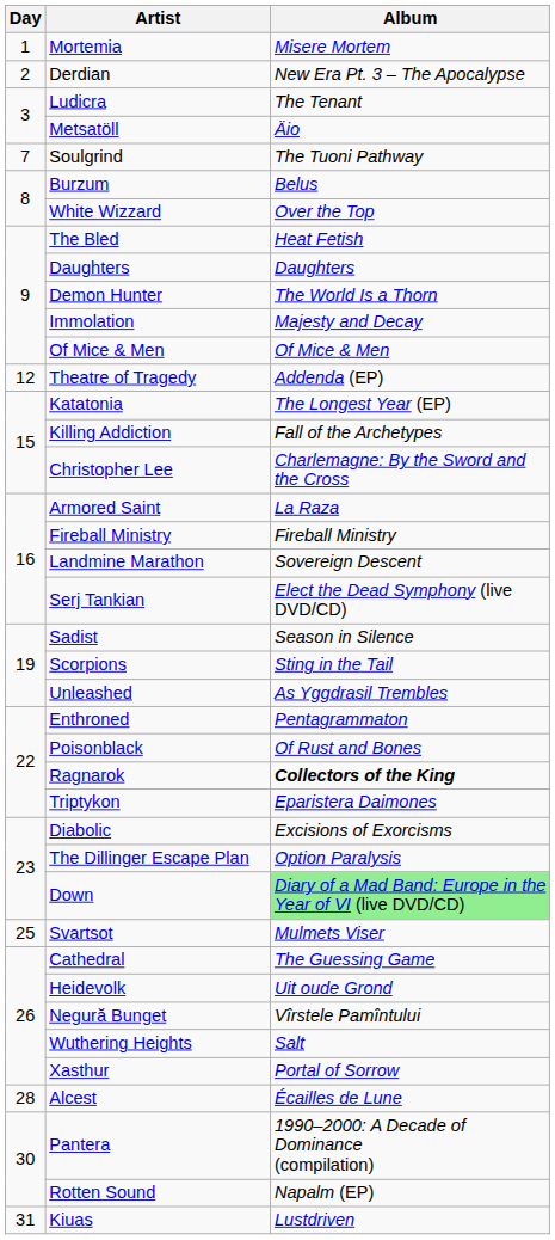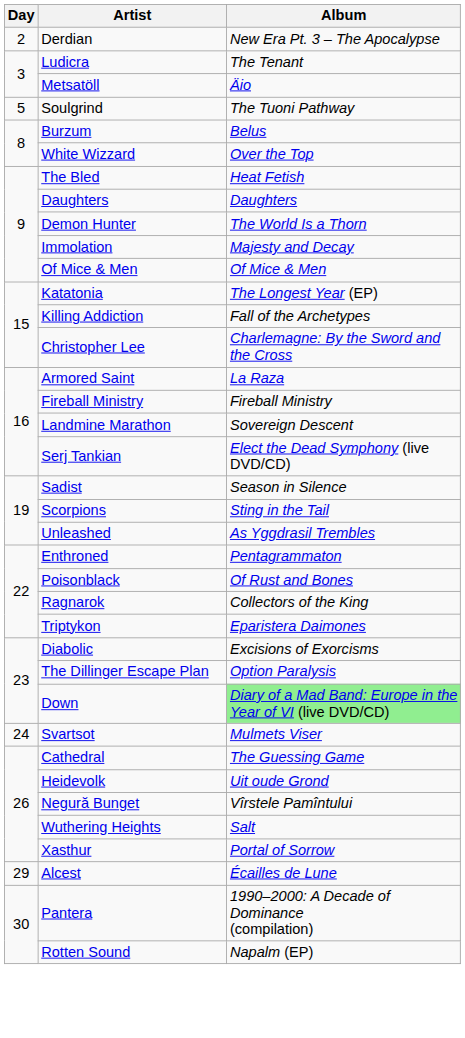 <table class="wikitable">
 <tr>
 <th style="width:20px;">Day</th>
 <th style="width:200px;">Artist</th>
 <th style="width:250px;">Album</th>
-</tr>
-<tr>
-<td style="text-align:center;">1</td>
-<td><a href='#'>Mortemia</a></td>
-<td><em><a href='#'>Misere Mortem</a></em></td>
 </tr>
 <tr>
 <td style="text-align:center;">2</td>
 <td>Derdian</td>
 <td><em>New Era Pt. 3 – The Apocalypse</em></td>
 </tr>
 <tr>
 <td style="text-align:center;" rowspan="2">3</td>
 <td><a href='#'>Ludicra</a></td>
 <td><em>The Tenant</em></td>
 </tr>
 <tr>
 <td><a href='#'>Metsatöll</a></td>
 <td><em><a href='#'>Äio</a></em></td>
 </tr>
 <tr>
-<td style="text-align:center;">7</td>
+<td style="text-align:center;">5</td>
 <td>Soulgrind</td>
 <td><em>The Tuoni Pathway</em></td>
 </tr>
 <tr>
 <td style="text-align:center;" rowspan="2">8</td>
 <td><a href='#'>Burzum</a></td>
 <td><em><a href='#'>Belus</a></em></td>
 </tr>
 <tr>
 <td><a href='#'>White Wizzard</a></td>
 <td><em><a href='#'>Over the Top</a></em></td>
 </tr>
 <tr>
 <td style="text-align:center;" rowspan="5">9</td>
 <td><a href='#'>The Bled</a></td>
 <td><em><a href='#'>Heat Fetish</a></em></td>
 </tr>
 <tr>
 <td><a href='#'>Daughters</a></td>
 <td><em><a href='#'>Daughters</a></em></td>
 </tr>
 <tr>
 <td><a href='#'>Demon Hunter</a></td>
 <td><em><a href='#'>The World Is a Thorn</a></em></td>
 </tr>
 <tr>
 <td><a href='#'>Immolation</a></td>
 <td><em><a href='#'>Majesty and Decay</a></em></td>
 </tr>
 <tr>
 <td><a href='#'>Of Mice & Men</a></td>
 <td><em><a href='#'>Of Mice & Men</a></em></td>
-</tr>
-<tr>
-<td style="text-align:center;">12</td>
-<td><a href='#'>Theatre of Tragedy</a></td>
-<td><em><a href='#'>Addenda</a></em> (EP)</td>
 </tr>
 <tr>
 <td style="text-align:center;" rowspan="3">15</td>
 <td><a href='#'>Katatonia</a></td>
 <td><em><a href='#'>The Longest Year</a></em> (EP)</td>
 </tr>
 <tr>
 <td><a href='#'>Killing Addiction</a></td>
 <td><em>Fall of the Archetypes</em></td>
 </tr>
 <tr>
 <td><a href='#'>Christopher Lee</a></td>
 <td><em><a href='#'>Charlemagne: By the Sword and the Cross</a></em></td>
 </tr>
 <tr>
 <td style="text-align:center;" rowspan="4">16</td>
 <td><a href='#'>Armored Saint</a></td>
 <td><em><a href='#'>La Raza</a></em></td>
 </tr>
 <tr>
 <td><a href='#'>Fireball Ministry</a></td>
 <td><em>Fireball Ministry</em></td>
 </tr>
 <tr>
 <td><a href='#'>Landmine Marathon</a></td>
 <td><em>Sovereign Descent</em></td>
 </tr>
 <tr>
 <td><a href='#'>Serj Tankian</a></td>
 <td><em><a href='#'>Elect the Dead Symphony</a></em> (live DVD/CD)</td>
 </tr>
 <tr>
 <td style="text-align:center;" rowspan="3">19</td>
 <td><a href='#'>Sadist</a></td>
 <td><em>Season in Silence</em></td>
 </tr>
 <tr>
 <td><a href='#'>Scorpions</a></td>
 <td><em><a href='#'>Sting in the Tail</a></em></td>
 </tr>
 <tr>
 <td><a href='#'>Unleashed</a></td>
 <td><em><a href='#'>As Yggdrasil Trembles</a></em></td>
 </tr>
 <tr>
 <td style="text-align:center;" rowspan="4">22</td>
 <td><a href='#'>Enthroned</a></td>
 <td><em><a href='#'>Pentagrammaton</a></em></td>
 </tr>
 <tr>
 <td><a href='#'>Poisonblack</a></td>
 <td><em><a href='#'>Of Rust and Bones</a></em></td>
 </tr>
 <tr>
 <td><a href='#'>Ragnarok</a></td>
-<td><strong><em>Collectors of the King</em></strong></td>
+<td><em>Collectors of the King</em></td>
 </tr>
 <tr>
 <td><a href='#'>Triptykon</a></td>
 <td><em><a href='#'>Eparistera Daimones</a></em></td>
 </tr>
 <tr>
 <td style="text-align:center;" rowspan="3">23</td>
 <td><a href='#'>Diabolic</a></td>
 <td><em>Excisions of Exorcisms</em></td>
 </tr>
 <tr>
 <td><a href='#'>The Dillinger Escape Plan</a></td>
 <td><em><a href='#'>Option Paralysis</a></em></td>
 </tr>
 <tr>
 <td><a href='#'>Down</a></td>
 <td style="background: lightgreen;"><em><a href='#'>Diary of a Mad Band: Europe in the Year of VI</a></em> (live DVD/CD)</td>
 </tr>
 <tr>
-<td style="text-align:center;">25</td>
+<td style="text-align:center;">24</td>
 <td><a href='#'>Svartsot</a></td>
 <td><em><a href='#'>Mulmets Viser</a></em></td>
 </tr>
 <tr>
 <td style="text-align:center;" rowspan="5">26</td>
 <td><a href='#'>Cathedral</a></td>
 <td><em><a href='#'>The Guessing Game</a></em></td>
 </tr>
 <tr>
 <td><a href='#'>Heidevolk</a></td>
 <td><em><a href='#'>Uit oude Grond</a></em></td>
 </tr>
 <tr>
 <td><a href='#'>Negură Bunget</a></td>
 <td><em>Vîrstele Pamîntului</em></td>
 </tr>
 <tr>
 <td><a href='#'>Wuthering Heights</a></td>
 <td><em><a href='#'>Salt</a></em></td>
 </tr>
 <tr>
 <td><a href='#'>Xasthur</a></td>
 <td><em><a href='#'>Portal of Sorrow</a></em></td>
 </tr>
 <tr>
-<td style="text-align:center;">28</td>
+<td style="text-align:center;">29</td>
 <td><a href='#'>Alcest</a></td>
 <td><em><a href='#'>Écailles de Lune</a></em></td>
 </tr>
 <tr>
 <td style="text-align:center;" rowspan="2">30</td>
 <td><a href='#'>Pantera</a></td>
 <td><em>1990–2000: A Decade of Dominance</em><br>(compilation)</td>
 </tr>
 <tr>
 <td><a href='#'>Rotten Sound</a></td>
 <td><em>Napalm</em> (EP)</td>
 </tr>
-<tr>
-<td style="text-align:center;">31</td>
-<td><a href='#'>Kiuas</a></td>
-<td><em><a href='#'>Lustdriven</a></em></td>
-</tr>
 </table>
